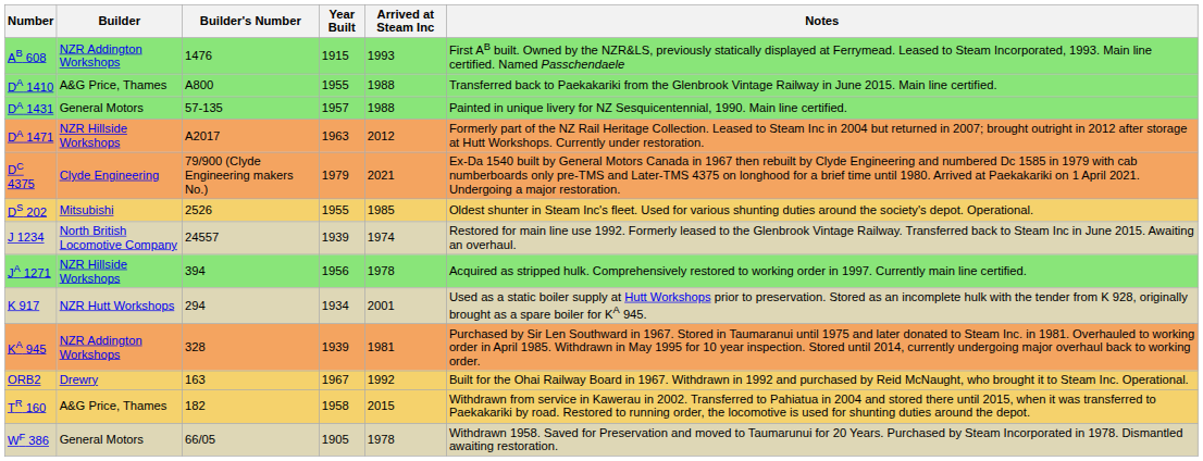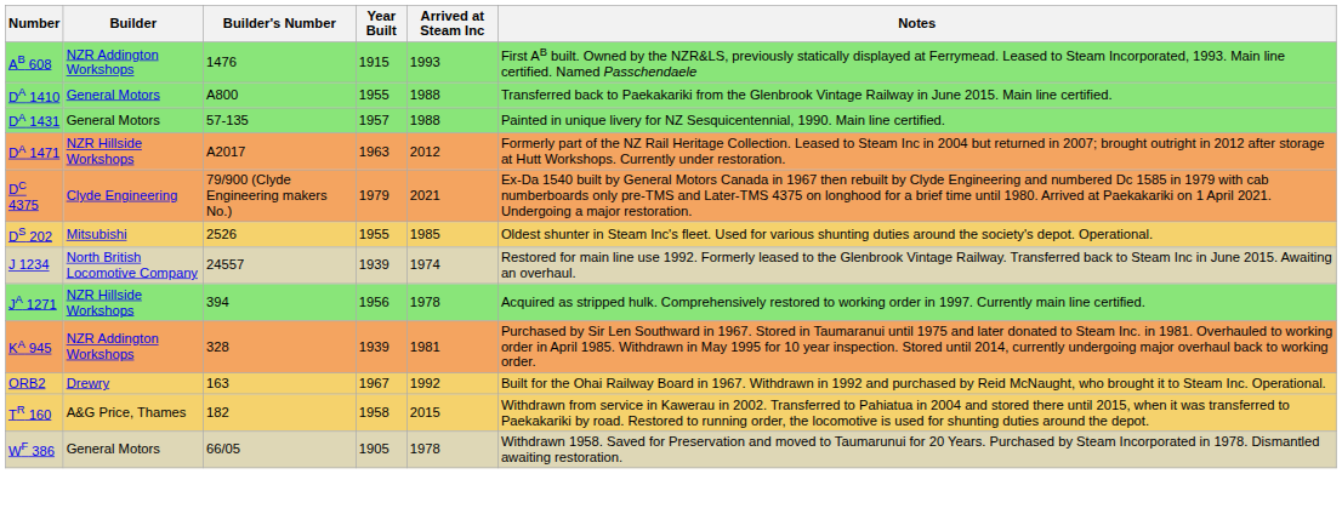 <table class="sortable wikitable" border="1">
 <tr>
 <th>Number</th>
 <th>Builder</th>
 <th>Builder's Number</th>
 <th>Year Built</th>
 <th>Arrived at Steam Inc</th>
 <th>Notes</th>
 </tr>
 <tr style="background:#89E579;">
 <td><a href='#'>A<sup>B</sup> 608</a></td>
 <td><a href='#'>NZR Addington Workshops</a></td>
 <td>1476</td>
 <td>1915</td>
 <td>1993</td>
 <td>First A<sup>B</sup> built. Owned by the NZR&LS, previously statically displayed at Ferrymead. Leased to Steam Incorporated, 1993. Main line certified. Named <em>Passchendaele</em></td>
 </tr>
 <tr style="background:#89E579;">
 <td><a href='#'>D<sup>A</sup> 1410</a></td>
-<td>A&G Price, Thames</td>
+<td><a href='#'>General Motors</a></td>
 <td>A800</td>
 <td>1955</td>
 <td>1988</td>
 <td>Transferred back to Paekakariki from the Glenbrook Vintage Railway in June 2015. Main line certified.</td>
 </tr>
 <tr style="background:#89E579;">
 <td><a href='#'>D<sup>A</sup> 1431</a></td>
 <td>General Motors</td>
 <td>57-135</td>
 <td>1957</td>
 <td>1988</td>
 <td>Painted in unique livery for NZ Sesquicentennial, 1990. Main line certified.</td>
 </tr>
 <tr style="background:#f4a460;">
 <td><a href='#'>D<sup>A</sup> 1471</a></td>
 <td><a href='#'>NZR Hillside Workshops</a></td>
 <td>A2017</td>
 <td>1963</td>
 <td>2012</td>
 <td>Formerly part of the NZ Rail Heritage Collection. Leased to Steam Inc in 2004 but returned in 2007; brought outright in 2012 after storage at Hutt Workshops. Currently under restoration.</td>
 </tr>
 <tr style="background:#f4a460;">
 <td><a href='#'>D<sup>C</sup> 4375</a></td>
 <td><a href='#'>Clyde Engineering</a></td>
 <td>79/900 (Clyde Engineering makers No.)</td>
 <td>1979</td>
 <td>2021</td>
 <td>Ex-Da 1540 built by General Motors Canada in 1967 then rebuilt by Clyde Engineering and numbered Dc 1585 in 1979 with cab numberboards only pre-TMS and Later-TMS 4375 on longhood for a brief time until 1980. Arrived at Paekakariki on 1 April 2021. Undergoing a major restoration.</td>
 </tr>
 <tr style="background:#F5D26C;">
 <td><a href='#'>D<sup>S</sup> 202</a></td>
 <td><a href='#'>Mitsubishi</a></td>
 <td>2526</td>
 <td>1955</td>
 <td>1985</td>
 <td>Oldest shunter in Steam Inc's fleet. Used for various shunting duties around the society's depot. Operational.</td>
 </tr>
 <tr style="background:#DED7B6;">
 <td><a href='#'>J 1234</a></td>
 <td><a href='#'>North British Locomotive Company</a></td>
 <td>24557</td>
 <td>1939</td>
 <td>1974</td>
 <td>Restored for main line use 1992. Formerly leased to the Glenbrook Vintage Railway. Transferred back to Steam Inc in June 2015.  Awaiting an overhaul.</td>
 </tr>
 <tr style="background:#89E579;">
 <td><a href='#'>J<sup>A</sup> 1271</a></td>
 <td><a href='#'>NZR Hillside Workshops</a></td>
 <td>394</td>
 <td>1956</td>
 <td>1978</td>
 <td>Acquired as stripped hulk. Comprehensively restored to working order in 1997. Currently main line certified.</td>
 </tr>
-<tr style="background:#DED7B6;">
-<td><a href='#'>K 917</a></td>
-<td><a href='#'>NZR Hutt Workshops</a></td>
-<td>294</td>
-<td>1934</td>
-<td>2001</td>
-<td>Used as a static boiler supply at <a href='#'>Hutt Workshops</a> prior to preservation. Stored as an incomplete hulk with the tender from K 928, originally brought as a spare boiler for K<sup>A</sup> 945.</td>
-</tr>
 <tr style="background:#f4a460;">
 <td><a href='#'>K<sup>A</sup> 945</a></td>
 <td><a href='#'>NZR Addington Workshops</a></td>
 <td>328</td>
 <td>1939</td>
 <td>1981</td>
 <td>Purchased by Sir Len Southward in 1967. Stored in Taumaranui until 1975 and later donated to Steam Inc. in 1981. Overhauled to working order in April 1985. Withdrawn in May 1995 for 10 year inspection. Stored until 2014, currently undergoing major overhaul back to working order.</td>
 </tr>
 <tr style="background:#F5D26C;">
 <td><a href='#'>ORB2</a></td>
 <td><a href='#'>Drewry</a></td>
 <td>163</td>
 <td>1967</td>
 <td>1992</td>
 <td>Built for the Ohai Railway Board in 1967. Withdrawn in 1992 and purchased by Reid McNaught, who brought it to Steam Inc. Operational.</td>
 </tr>
 <tr style="background:#F5D26C;">
 <td><a href='#'>T<sup>R</sup> 160</a></td>
 <td>A&G Price, Thames</td>
 <td>182</td>
 <td>1958</td>
 <td>2015</td>
 <td>Withdrawn from service in Kawerau in 2002. Transferred to Pahiatua in 2004 and stored there until 2015, when it was transferred to Paekakariki by road. Restored to running order, the locomotive is used for shunting duties around the depot.</td>
 </tr>
 <tr style="background:#DED7B6;">
 <td><a href='#'>W<sup>F</sup> 386</a></td>
 <td>General Motors</td>
 <td>66/05</td>
 <td>1905</td>
 <td>1978</td>
 <td>Withdrawn 1958. Saved for Preservation and moved to Taumarunui for 20 Years. Purchased by Steam Incorporated in 1978. Dismantled awaiting restoration.</td>
 </tr>
 </table>
